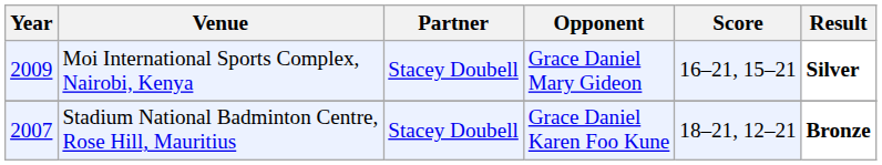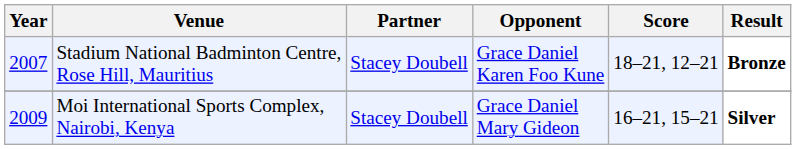 <table class="sortable wikitable" style="font-size: 90%;">
 <tr>
 <th>Year</th>
 <th>Venue</th>
 <th>Partner</th>
 <th>Opponent</th>
 <th>Score</th>
 <th>Result</th>
 </tr>
 <tr style="background:#ECF2FF">
+<td align="center"><a href='#'>2007</a></td>
+<td align="left">Stadium National Badminton Centre,<br><a href='#'>Rose Hill, Mauritius</a></td>
+<td align="left"> <a href='#'>Stacey Doubell</a></td>
+<td align="left"> <a href='#'>Grace Daniel</a> <br>  <a href='#'>Karen Foo Kune</a></td>
+<td align="left">18–21, 12–21</td>
+<td style="text-align:left; background:white"> <strong>Bronze</strong></td>
+</tr>
+<tr>
+</tr>
+<tr style="background:#ECF2FF">
 <td align="center"><a href='#'>2009</a></td>
 <td align="left">Moi International Sports Complex,<br><a href='#'>Nairobi, Kenya</a></td>
 <td align="left"> <a href='#'>Stacey Doubell</a></td>
 <td align="left"> <a href='#'>Grace Daniel</a> <br>  <a href='#'>Mary Gideon</a></td>
 <td align="left">16–21, 15–21</td>
 <td style="text-align:left; background:white"> <strong>Silver</strong></td>
 </tr>
-<tr>
-</tr>
-<tr style="background:#ECF2FF">
-<td align="center"><a href='#'>2007</a></td>
-<td align="left">Stadium National Badminton Centre,<br><a href='#'>Rose Hill, Mauritius</a></td>
-<td align="left"> <a href='#'>Stacey Doubell</a></td>
-<td align="left"> <a href='#'>Grace Daniel</a> <br>  <a href='#'>Karen Foo Kune</a></td>
-<td align="left">18–21, 12–21</td>
-<td style="text-align:left; background:white"> <strong>Bronze</strong></td>
-</tr>
 </table>
